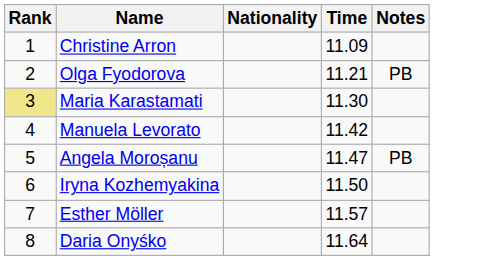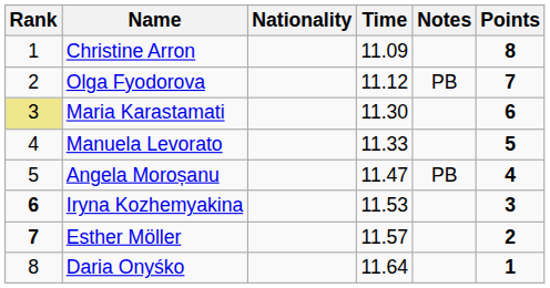 <table class="wikitable sortable" style="text-align:center">
 <tr>
 <th>Rank</th>
 <th>Name</th>
 <th>Nationality</th>
 <th>Time</th>
 <th>Notes</th>
+<th>Points</th>
 </tr>
 <tr>
 <td>1</td>
 <td align=left><a href='#'>Christine Arron</a></td>
 <td align=left></td>
 <td>11.09</td>
 <td></td>
+<td><strong>8</strong></td>
 </tr>
 <tr>
 <td>2</td>
 <td align=left><a href='#'>Olga Fyodorova</a></td>
 <td align=left></td>
-<td>11.21</td>
+<td>11.12</td>
 <td>PB</td>
+<td><strong>7</strong></td>
 </tr>
 <tr>
 <td style="background: khaki;">3</td>
 <td align=left><a href='#'>Maria Karastamati</a></td>
 <td align=left></td>
 <td>11.30</td>
 <td></td>
+<td><strong>6</strong></td>
 </tr>
 <tr>
 <td>4</td>
 <td align=left><a href='#'>Manuela Levorato</a></td>
 <td align=left></td>
-<td>11.42</td>
+<td>11.33</td>
 <td></td>
+<td><strong>5</strong></td>
 </tr>
 <tr>
 <td>5</td>
 <td align=left><a href='#'>Angela Moroșanu</a></td>
 <td align=left></td>
 <td>11.47</td>
 <td>PB</td>
+<td><strong>4</strong></td>
 </tr>
 <tr>
-<td>6</td>
+<td><strong>6</strong></td>
 <td align=left><a href='#'>Iryna Kozhemyakina</a></td>
 <td align=left></td>
-<td>11.50</td>
+<td>11.53</td>
 <td></td>
+<td><strong>3</strong></td>
 </tr>
 <tr>
-<td>7</td>
+<td><strong>7</strong></td>
 <td align=left><a href='#'>Esther Möller</a></td>
 <td align=left></td>
 <td>11.57</td>
 <td></td>
+<td><strong>2</strong></td>
 </tr>
 <tr>
 <td>8</td>
 <td align=left><a href='#'>Daria Onyśko</a></td>
 <td align=left></td>
 <td>11.64</td>
 <td></td>
+<td><strong>1</strong></td>
 </tr>
 </table>
